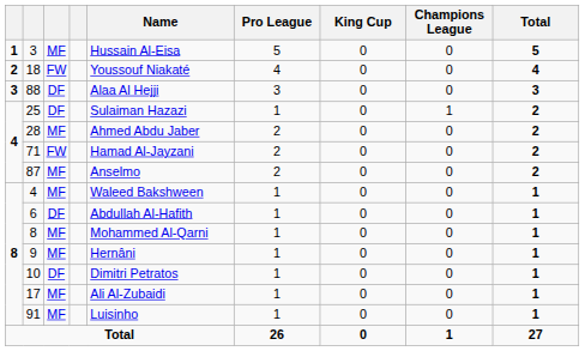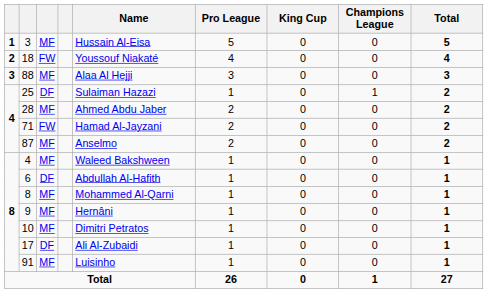 <table class="wikitable" style="text-align:center">
 <tr>
 <th width=15></th>
 <th width=15></th>
 <th width=15></th>
 <th width=15></th>
 <th width=175>Name</th>
 <th width=100>Pro League</th>
 <th width=100>King Cup</th>
 <th width=100>Champions League</th>
 <th width=100>Total</th>
 </tr>
 <tr>
 <td><strong>1</strong></td>
 <td>3</td>
 <td><a href='#'>MF</a></td>
 <td></td>
 <td align=left><a href='#'>Hussain Al-Eisa</a></td>
 <td>5</td>
 <td>0</td>
 <td>0</td>
 <td><strong>5</strong></td>
 </tr>
 <tr>
 <td><strong>2</strong></td>
 <td>18</td>
 <td><a href='#'>FW</a></td>
 <td></td>
 <td align=left><a href='#'>Youssouf Niakaté</a></td>
 <td>4</td>
 <td>0</td>
 <td>0</td>
 <td><strong>4</strong></td>
 </tr>
 <tr>
 <td><strong>3</strong></td>
 <td>88</td>
-<td><a href='#'>DF</a></td>
+<td><a href='#'>MF</a></td>
 <td></td>
 <td align=left><a href='#'>Alaa Al Hejji</a></td>
 <td>3</td>
 <td>0</td>
 <td>0</td>
 <td><strong>3</strong></td>
 </tr>
 <tr>
 <td rowspan=4><strong>4</strong></td>
 <td>25</td>
 <td><a href='#'>DF</a></td>
 <td></td>
 <td align=left><a href='#'>Sulaiman Hazazi</a></td>
 <td>1</td>
 <td>0</td>
 <td>1</td>
 <td><strong>2</strong></td>
 </tr>
 <tr>
 <td>28</td>
 <td><a href='#'>MF</a></td>
 <td></td>
 <td align=left><a href='#'>Ahmed Abdu Jaber</a></td>
 <td>2</td>
 <td>0</td>
 <td>0</td>
 <td><strong>2</strong></td>
 </tr>
 <tr>
 <td>71</td>
 <td><a href='#'>FW</a></td>
 <td></td>
 <td align=left><a href='#'>Hamad Al-Jayzani</a></td>
 <td>2</td>
 <td>0</td>
 <td>0</td>
 <td><strong>2</strong></td>
 </tr>
 <tr>
 <td>87</td>
 <td><a href='#'>MF</a></td>
 <td></td>
 <td align=left><a href='#'>Anselmo</a></td>
 <td>2</td>
 <td>0</td>
 <td>0</td>
 <td><strong>2</strong></td>
 </tr>
 <tr>
 <td rowspan=7><strong>8</strong></td>
 <td>4</td>
 <td><a href='#'>MF</a></td>
 <td></td>
 <td align=left><a href='#'>Waleed Bakshween</a></td>
 <td>1</td>
 <td>0</td>
 <td>0</td>
 <td><strong>1</strong></td>
 </tr>
 <tr>
 <td>6</td>
 <td><a href='#'>DF</a></td>
 <td></td>
 <td align=left><a href='#'>Abdullah Al-Hafith</a></td>
 <td>1</td>
 <td>0</td>
 <td>0</td>
 <td><strong>1</strong></td>
 </tr>
 <tr>
 <td>8</td>
 <td><a href='#'>MF</a></td>
 <td></td>
 <td align=left><a href='#'>Mohammed Al-Qarni</a></td>
 <td>1</td>
 <td>0</td>
 <td>0</td>
 <td><strong>1</strong></td>
 </tr>
 <tr>
 <td>9</td>
 <td><a href='#'>MF</a></td>
 <td></td>
 <td align=left><a href='#'>Hernâni</a></td>
 <td>1</td>
 <td>0</td>
 <td>0</td>
 <td><strong>1</strong></td>
 </tr>
 <tr>
 <td>10</td>
-<td><a href='#'>DF</a></td>
+<td><a href='#'>MF</a></td>
 <td></td>
 <td align=left><a href='#'>Dimitri Petratos</a></td>
 <td>1</td>
 <td>0</td>
 <td>0</td>
 <td><strong>1</strong></td>
 </tr>
 <tr>
 <td>17</td>
-<td><a href='#'>MF</a></td>
+<td><a href='#'>DF</a></td>
 <td></td>
 <td align=left><a href='#'>Ali Al-Zubaidi</a></td>
 <td>1</td>
 <td>0</td>
 <td>0</td>
 <td><strong>1</strong></td>
 </tr>
 <tr>
 <td>91</td>
 <td><a href='#'>MF</a></td>
 <td></td>
 <td align=left><a href='#'>Luisinho</a></td>
 <td>1</td>
 <td>0</td>
 <td>0</td>
 <td><strong>1</strong></td>
 </tr>
 <tr>
 <td colspan=5><strong>Total</strong></td>
 <td><strong>26</strong></td>
 <td><strong>0</strong></td>
 <td><strong>1</strong></td>
 <td><strong>27</strong></td>
 </tr>
 </table>
